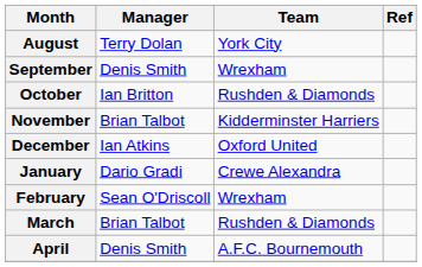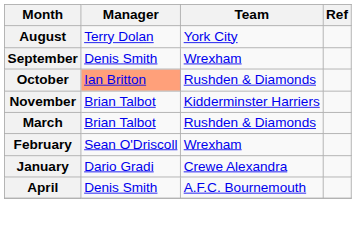 <table class="wikitable">
 <tr>
 <th>Month</th>
 <th>Manager</th>
 <th>Team</th>
 <th>Ref</th>
 </tr>
 <tr>
 <th>August</th>
 <td> <a href='#'>Terry Dolan</a></td>
 <td><a href='#'>York City</a></td>
 <td></td>
 </tr>
 <tr>
 <th>September</th>
 <td> <a href='#'>Denis Smith</a></td>
 <td><a href='#'>Wrexham</a></td>
 <td></td>
 </tr>
 <tr>
 <th>October</th>
-<td> <a href='#'>Ian Britton</a></td>
+<td style="background: lightsalmon;"> <a href='#'>Ian Britton</a></td>
 <td><a href='#'>Rushden & Diamonds</a></td>
 <td></td>
 </tr>
 <tr>
 <th>November</th>
 <td> <a href='#'>Brian Talbot</a></td>
 <td><a href='#'>Kidderminster Harriers</a></td>
 <td></td>
 </tr>
 <tr>
-<th>December</th>
-<td> <a href='#'>Ian Atkins</a></td>
-<td><a href='#'>Oxford United</a></td>
-<td></td>
-</tr>
-<tr>
-<th>January</th>
-<td> <a href='#'>Dario Gradi</a></td>
-<td><a href='#'>Crewe Alexandra</a></td>
+<th>March</th>
+<td> <a href='#'>Brian Talbot</a></td>
+<td><a href='#'>Rushden & Diamonds</a></td>
 <td></td>
 </tr>
 <tr>
 <th>February</th>
 <td> <a href='#'>Sean O'Driscoll</a></td>
 <td><a href='#'>Wrexham</a></td>
 <td></td>
 </tr>
 <tr>
-<th>March</th>
-<td> <a href='#'>Brian Talbot</a></td>
-<td><a href='#'>Rushden & Diamonds</a></td>
+<th>January</th>
+<td> <a href='#'>Dario Gradi</a></td>
+<td><a href='#'>Crewe Alexandra</a></td>
 <td></td>
 </tr>
 <tr>
 <th>April</th>
 <td> <a href='#'>Denis Smith</a></td>
 <td><a href='#'>A.F.C. Bournemouth</a></td>
 <td></td>
 </tr>
 <tr>
 </tr>
 </table>
